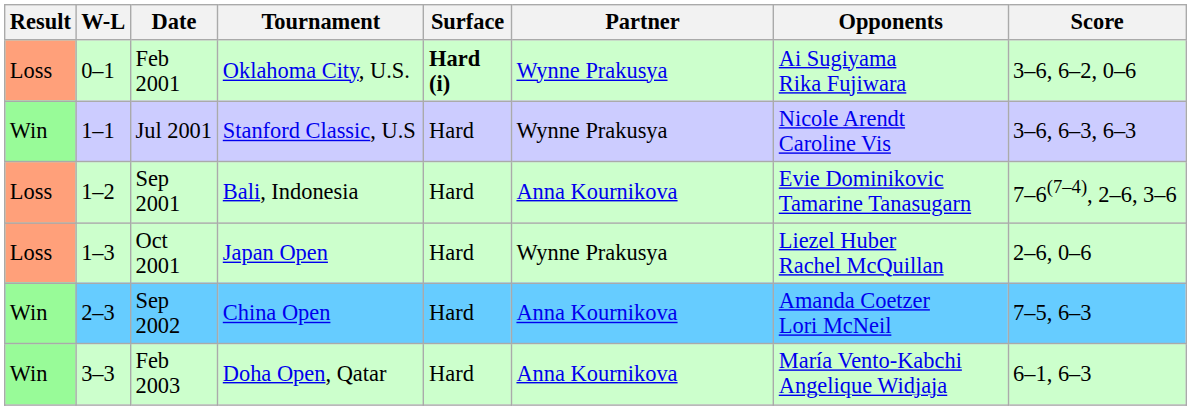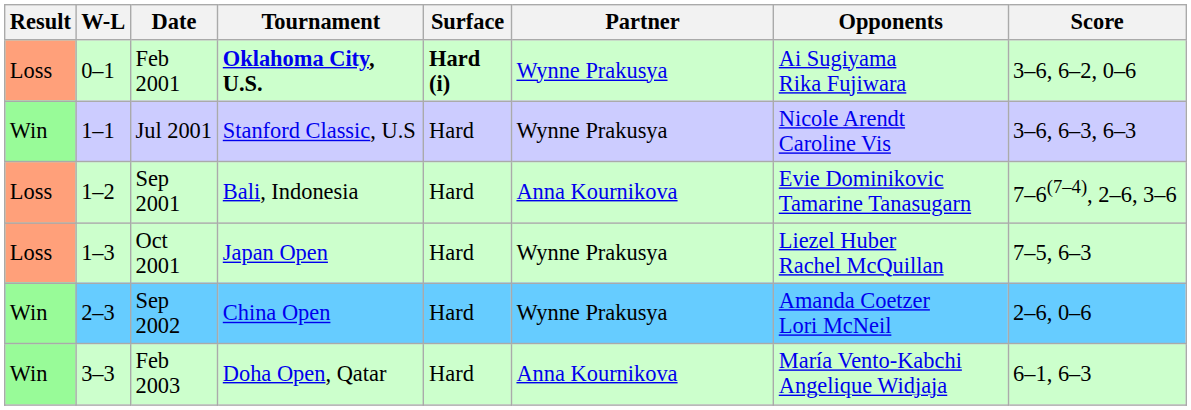 <table class="sortable wikitable">
 <tr>
 <th>Result</th>
 <th>W-L</th>
 <th style="width:55px">Date</th>
 <th style="width:140px">Tournament</th>
 <th style="width:55px">Surface</th>
 <th style="width:180px">Partner</th>
 <th style="width:160px">Opponents</th>
 <th style="width:120px" class="unsortable">Score</th>
 </tr>
 <tr bgcolor="#CCFFCC">
 <td style="background:#ffa07a;">Loss</td>
 <td>0–1</td>
 <td>Feb 2001</td>
-<td><a href='#'>Oklahoma City</a>, U.S.</td>
+<td><strong><a href='#'>Oklahoma City</a>, U.S.</strong></td>
 <td><strong>Hard (i)</strong></td>
 <td> <a href='#'>Wynne Prakusya</a></td>
 <td> <a href='#'>Ai Sugiyama</a> <br>  <a href='#'>Rika Fujiwara</a></td>
 <td>3–6, 6–2, 0–6</td>
 </tr>
 <tr bgcolor=#ccccff>
 <td style="background:#98fb98;">Win</td>
 <td>1–1</td>
 <td>Jul 2001</td>
 <td><a href='#'>Stanford Classic</a>, U.S</td>
 <td>Hard</td>
 <td> Wynne Prakusya</td>
 <td> <a href='#'>Nicole Arendt</a> <br>  <a href='#'>Caroline Vis</a></td>
 <td>3–6, 6–3, 6–3</td>
 </tr>
 <tr bgcolor="#CCFFCC">
 <td style="background:#ffa07a;">Loss</td>
 <td>1–2</td>
 <td>Sep 2001</td>
 <td><a href='#'>Bali</a>, Indonesia</td>
 <td>Hard</td>
 <td> <a href='#'>Anna Kournikova</a></td>
 <td> <a href='#'>Evie Dominikovic</a> <br>  <a href='#'>Tamarine Tanasugarn</a></td>
 <td>7–6<sup>(7–4)</sup>, 2–6, 3–6</td>
 </tr>
 <tr bgcolor=#CCFFCC>
 <td style="background:#ffa07a;">Loss</td>
 <td>1–3</td>
 <td>Oct 2001</td>
 <td><a href='#'>Japan Open</a></td>
 <td>Hard</td>
 <td> Wynne Prakusya</td>
 <td> <a href='#'>Liezel Huber</a> <br>  <a href='#'>Rachel McQuillan</a></td>
-<td>2–6, 0–6</td>
+<td>7–5, 6–3</td>
 </tr>
 <tr bgcolor=#66CCFF>
 <td style="background:#98fb98;">Win</td>
 <td>2–3</td>
 <td>Sep 2002</td>
 <td><a href='#'>China Open</a></td>
 <td>Hard</td>
-<td> <a href='#'>Anna Kournikova</a></td>
+<td> Wynne Prakusya</td>
 <td> <a href='#'>Amanda Coetzer</a> <br>  <a href='#'>Lori McNeil</a></td>
-<td>7–5, 6–3</td>
+<td>2–6, 0–6</td>
 </tr>
 <tr bgcolor=#CCFFCC>
 <td style="background:#98fb98;">Win</td>
 <td>3–3</td>
 <td>Feb 2003</td>
 <td><a href='#'>Doha Open</a>, Qatar</td>
 <td>Hard</td>
 <td> <a href='#'>Anna Kournikova</a></td>
 <td> <a href='#'>María Vento-Kabchi</a> <br>  <a href='#'>Angelique Widjaja</a></td>
 <td>6–1, 6–3</td>
 </tr>
 </table>
